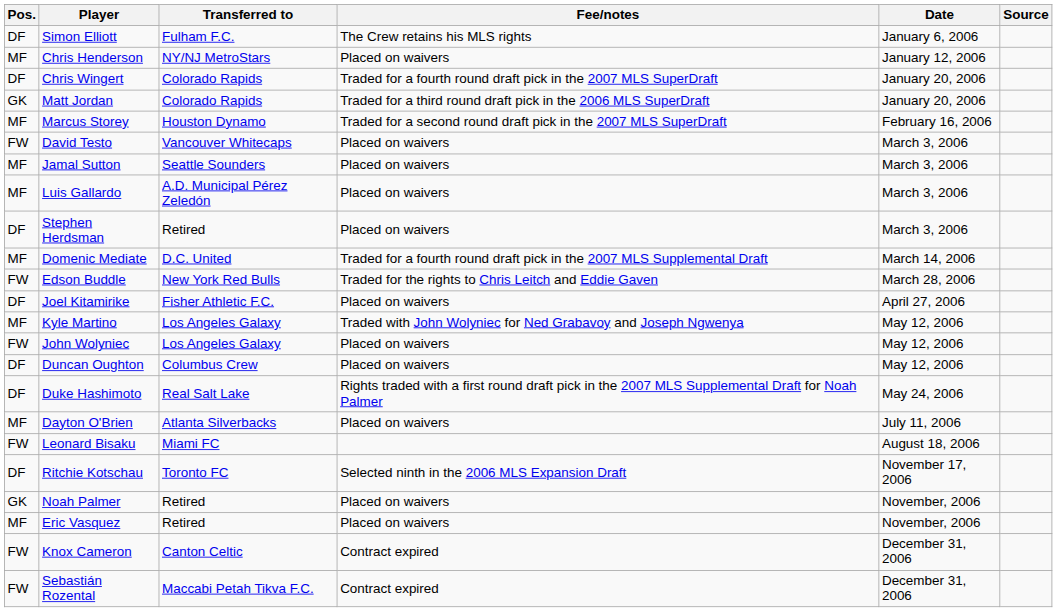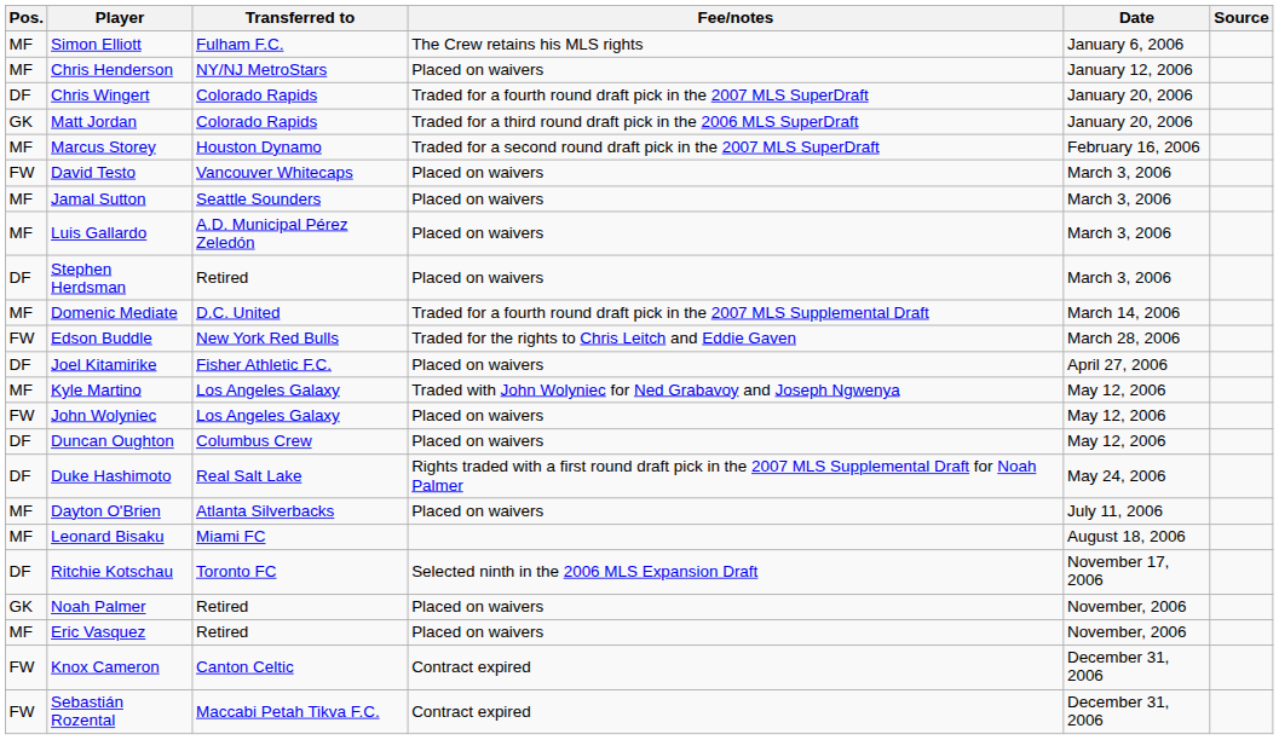 <table class="wikitable sortable" style="text-align: left">
 <tr>
 <th><strong>Pos.</strong></th>
 <th><strong>Player</strong></th>
 <th><strong>Transferred to</strong></th>
 <th><strong>Fee/notes</strong></th>
 <th><strong>Date</strong></th>
 <th><strong>Source</strong></th>
 </tr>
 <tr>
-<td>DF</td>
+<td>MF</td>
 <td> <a href='#'>Simon Elliott</a></td>
 <td> <a href='#'>Fulham F.C.</a></td>
 <td>The Crew retains his MLS rights</td>
 <td>January 6, 2006</td>
 <td align=center></td>
 </tr>
 <tr>
 <td>MF</td>
 <td> <a href='#'>Chris Henderson</a></td>
 <td> <a href='#'>NY/NJ MetroStars</a></td>
 <td>Placed on waivers</td>
 <td>January 12, 2006</td>
 <td align=center></td>
 </tr>
 <tr>
 <td>DF</td>
 <td> <a href='#'>Chris Wingert</a></td>
 <td> <a href='#'>Colorado Rapids</a></td>
 <td>Traded for a fourth round draft pick in the <a href='#'>2007 MLS SuperDraft</a></td>
 <td>January 20, 2006</td>
 <td align=center></td>
 </tr>
 <tr>
 <td>GK</td>
 <td> <a href='#'>Matt Jordan</a></td>
 <td> <a href='#'>Colorado Rapids</a></td>
 <td>Traded for a third round draft pick in the <a href='#'>2006 MLS SuperDraft</a></td>
 <td>January 20, 2006</td>
 <td align=center></td>
 </tr>
 <tr>
 <td>MF</td>
 <td> <a href='#'>Marcus Storey</a></td>
 <td> <a href='#'>Houston Dynamo</a></td>
 <td>Traded for a second round draft pick in the <a href='#'>2007 MLS SuperDraft</a></td>
 <td>February 16, 2006</td>
 <td align=center></td>
 </tr>
 <tr>
 <td>FW</td>
 <td> <a href='#'>David Testo</a></td>
 <td> <a href='#'>Vancouver Whitecaps</a></td>
 <td>Placed on waivers</td>
 <td>March 3, 2006</td>
 <td align=center></td>
 </tr>
 <tr>
 <td>MF</td>
 <td> <a href='#'>Jamal Sutton</a></td>
 <td> <a href='#'>Seattle Sounders</a></td>
 <td>Placed on waivers</td>
 <td>March 3, 2006</td>
 <td align=center></td>
 </tr>
 <tr>
 <td>MF</td>
 <td> <a href='#'>Luis Gallardo</a></td>
 <td> <a href='#'>A.D. Municipal Pérez Zeledón</a></td>
 <td>Placed on waivers</td>
 <td>March 3, 2006</td>
 <td align=center></td>
 </tr>
 <tr>
 <td>DF</td>
 <td> <a href='#'>Stephen Herdsman</a></td>
 <td>Retired</td>
 <td>Placed on waivers</td>
 <td>March 3, 2006</td>
 <td align=center></td>
 </tr>
 <tr>
 <td>MF</td>
 <td> <a href='#'>Domenic Mediate</a></td>
 <td> <a href='#'>D.C. United</a></td>
 <td>Traded for a fourth round draft pick in the <a href='#'>2007 MLS Supplemental Draft</a></td>
 <td>March 14, 2006</td>
 <td align=center></td>
 </tr>
 <tr>
 <td>FW</td>
 <td> <a href='#'>Edson Buddle</a></td>
 <td> <a href='#'>New York Red Bulls</a></td>
 <td>Traded for the rights to <a href='#'>Chris Leitch</a> and <a href='#'>Eddie Gaven</a></td>
 <td>March 28, 2006</td>
 <td align=center></td>
 </tr>
 <tr>
 <td>DF</td>
 <td> <a href='#'>Joel Kitamirike</a></td>
 <td> <a href='#'>Fisher Athletic F.C.</a></td>
 <td>Placed on waivers</td>
 <td>April 27, 2006</td>
 <td align=center></td>
 </tr>
 <tr>
 <td>MF</td>
 <td> <a href='#'>Kyle Martino</a></td>
 <td> <a href='#'>Los Angeles Galaxy</a></td>
 <td>Traded with <a href='#'>John Wolyniec</a> for <a href='#'>Ned Grabavoy</a> and <a href='#'>Joseph Ngwenya</a></td>
 <td>May 12, 2006</td>
 <td align=center></td>
 </tr>
 <tr>
 <td>FW</td>
 <td> <a href='#'>John Wolyniec</a></td>
 <td> <a href='#'>Los Angeles Galaxy</a></td>
 <td>Placed on waivers</td>
 <td>May 12, 2006</td>
 <td align=center></td>
 </tr>
 <tr>
 <td>DF</td>
 <td> <a href='#'>Duncan Oughton</a></td>
 <td> <a href='#'>Columbus Crew</a></td>
 <td>Placed on waivers</td>
 <td>May 12, 2006</td>
 <td align=center></td>
 </tr>
 <tr>
 <td>DF</td>
 <td> <a href='#'>Duke Hashimoto</a></td>
 <td> <a href='#'>Real Salt Lake</a></td>
 <td>Rights traded with a first round draft pick in the <a href='#'>2007 MLS Supplemental Draft</a> for <a href='#'>Noah Palmer</a></td>
 <td>May 24, 2006</td>
 <td align=center></td>
 </tr>
 <tr>
 <td>MF</td>
 <td> <a href='#'>Dayton O'Brien</a></td>
 <td> <a href='#'>Atlanta Silverbacks</a></td>
 <td>Placed on waivers</td>
 <td>July 11, 2006</td>
 <td align=center></td>
 </tr>
 <tr>
-<td>FW</td>
+<td>MF</td>
 <td> <a href='#'>Leonard Bisaku</a></td>
 <td> <a href='#'>Miami FC</a></td>
 <td></td>
 <td>August 18, 2006</td>
 <td align=center></td>
 </tr>
 <tr>
 <td>DF</td>
 <td> <a href='#'>Ritchie Kotschau</a></td>
 <td> <a href='#'>Toronto FC</a></td>
 <td>Selected ninth in the <a href='#'>2006 MLS Expansion Draft</a></td>
 <td>November 17, 2006</td>
 <td align=center></td>
 </tr>
 <tr>
 <td>GK</td>
 <td> <a href='#'>Noah Palmer</a></td>
 <td>Retired</td>
 <td>Placed on waivers</td>
 <td>November, 2006</td>
 <td align=center></td>
 </tr>
 <tr>
 <td>MF</td>
 <td> <a href='#'>Eric Vasquez</a></td>
 <td>Retired</td>
 <td>Placed on waivers</td>
 <td>November, 2006</td>
 <td align=center></td>
 </tr>
 <tr>
 <td>FW</td>
 <td> <a href='#'>Knox Cameron</a></td>
 <td> <a href='#'>Canton Celtic</a></td>
 <td>Contract expired</td>
 <td>December 31, 2006</td>
 <td align=center></td>
 </tr>
 <tr>
 <td>FW</td>
 <td> <a href='#'>Sebastián Rozental</a></td>
 <td> <a href='#'>Maccabi Petah Tikva F.C.</a></td>
 <td>Contract expired</td>
 <td>December 31, 2006</td>
 <td align=center></td>
 </tr>
 </table>
